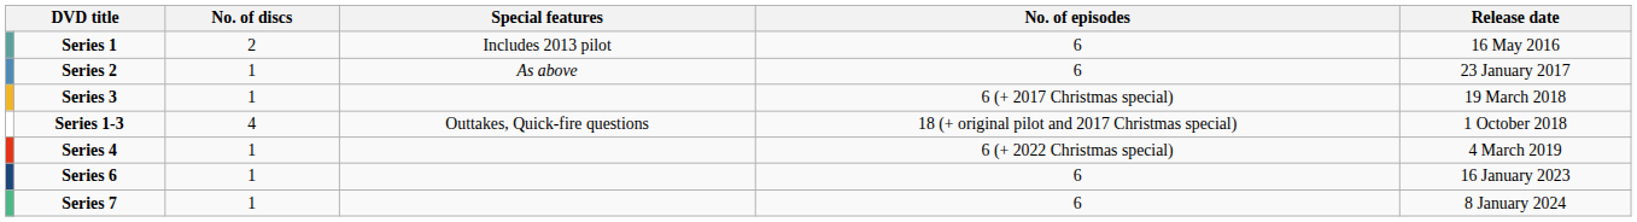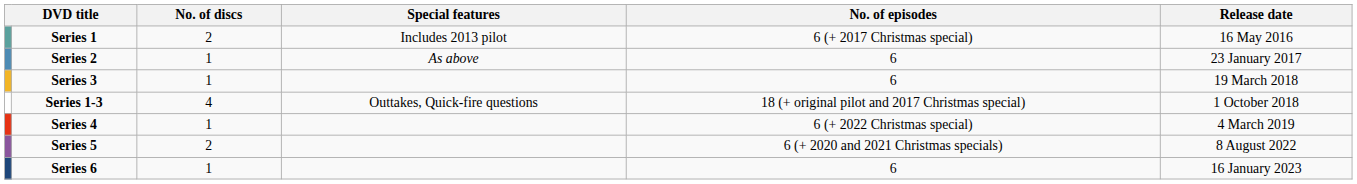 <table class="wikitable"  style="width:99%; text-align:center;">
 <tr>
 <th colspan="2">DVD title</th>
 <th>No. of discs</th>
 <th>Special features</th>
 <th>No. of episodes</th>
 <th>Release date</th>
 </tr>
 <tr>
 <td style="background:#5aa19d; width:1px;"></td>
 <td><strong>Series 1</strong></td>
 <td>2</td>
 <td>Includes 2013 pilot</td>
-<td>6</td>
+<td>6 (+ 2017 Christmas special)</td>
 <td>16 May 2016</td>
 </tr>
 <tr>
 <td style="background:#4d8bb4; width:1px;"></td>
 <td><strong>Series 2</strong></td>
 <td>1</td>
 <td><em>As above</em></td>
 <td>6</td>
 <td>23 January 2017</td>
 </tr>
 <tr>
 <td style="background:#f2b526; width:1px;"></td>
 <td><strong>Series 3</strong></td>
 <td>1</td>
 <td></td>
-<td>6 (+ 2017 Christmas special)</td>
+<td>6</td>
 <td>19 March 2018</td>
 </tr>
 <tr>
 <td style="background:white; width:1px;"></td>
 <td><strong>Series 1-3</strong></td>
 <td>4</td>
 <td>Outtakes, Quick-fire questions</td>
 <td>18 (+ original pilot and 2017 Christmas special)</td>
 <td>1 October 2018</td>
 </tr>
 <tr>
 <td style="background:#e63315; width:1px;"></td>
 <td><strong>Series 4</strong></td>
 <td>1</td>
 <td></td>
 <td>6 (+ 2022 Christmas special)</td>
 <td>4 March 2019</td>
 </tr>
 <tr>
+<td style="background:#8a559d; width:1px;"></td>
+<td><strong>Series 5</strong></td>
+<td>2</td>
+<td></td>
+<td>6 (+ 2020 and 2021 Christmas specials)</td>
+<td>8 August 2022</td>
+</tr>
+<tr>
 <td style="background:#1d467a; width:1px;"></td>
 <td><strong>Series 6</strong></td>
 <td>1</td>
 <td></td>
 <td>6</td>
 <td>16 January 2023</td>
 </tr>
-<tr>
-<td style="background:#4CB887; width:1px;"></td>
-<td><strong>Series 7</strong></td>
-<td>1</td>
-<td></td>
-<td>6</td>
-<td>8 January 2024</td>
-</tr>
 </table>
